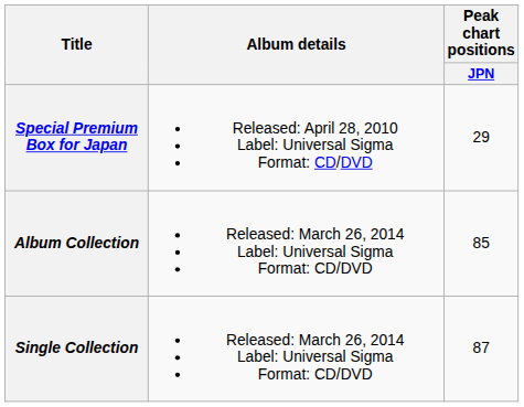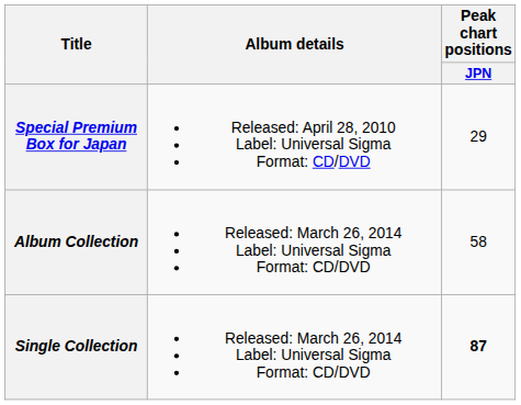 <table class="wikitable plainrowheaders" style="text-align:center;">
 <tr>
 <th scope="col" rowspan="2" style="width:9em;">Title</th>
 <th scope="col" rowspan="2" style="width:19em;">Album details</th>
 <th scope="col" colspan="1">Peak chart positions</th>
 </tr>
 <tr>
 <th scope="col" style="width:3em;font-size:90%;"><a href='#'>JPN</a><br></th>
 </tr>
 <tr>
 <th scope="row"><em><a href='#'>Special Premium Box for Japan</a></em></th>
 <td><br><ul><li>Released: April 28, 2010 </li><li>Label: Universal Sigma</li><li>Format: <a href='#'>CD</a>/<a href='#'>DVD</a></li></ul></td>
 <td>29</td>
 </tr>
 <tr>
 <th scope="row"><em>Album Collection</em></th>
 <td><br><ul><li>Released: March 26, 2014 </li><li>Label: Universal Sigma</li><li>Format: CD/DVD</li></ul></td>
-<td>85</td>
+<td>58</td>
 </tr>
 <tr>
 <th scope="row"><em>Single Collection</em></th>
 <td><br><ul><li>Released: March 26, 2014 </li><li>Label: Universal Sigma</li><li>Format: CD/DVD</li></ul></td>
-<td>87</td>
+<td><strong>87</strong></td>
 </tr>
 </table>
